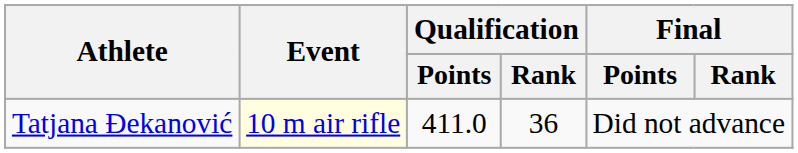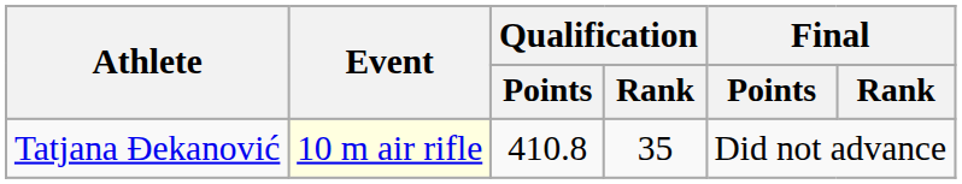 <table class="wikitable" style="font-size:90%">
 <tr>
 <th rowspan="2">Athlete</th>
 <th rowspan="2">Event</th>
 <th colspan=2>Qualification</th>
 <th colspan=2>Final</th>
 </tr>
 <tr style="font-size:95%">
 <th>Points</th>
 <th>Rank</th>
 <th>Points</th>
 <th>Rank</th>
 </tr>
 <tr align=center>
 <td align=left><a href='#'>Tatjana Đekanović</a></td>
 <td align=left style="background: lightyellow;"><a href='#'>10 m air rifle</a></td>
-<td>411.0</td>
-<td>36</td>
+<td>410.8</td>
+<td>35</td>
 <td colspan=2>Did not advance</td>
 </tr>
 </table>
